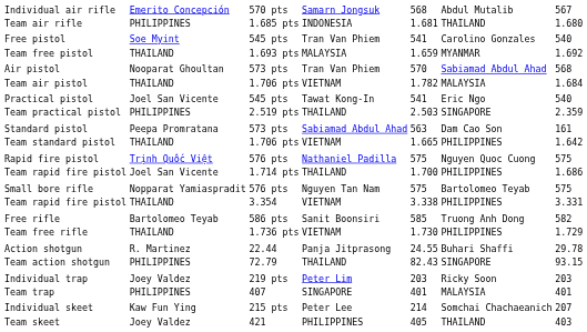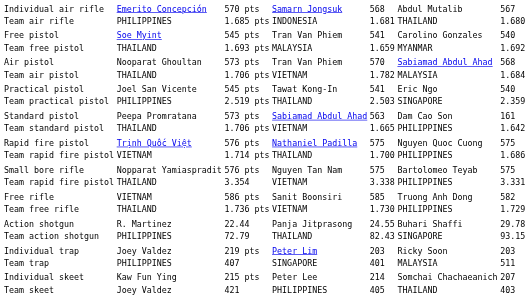 <table>
 <tr>
 <td>Individual air rifle</td>
 <td> <a href='#'>Emerito Concepción</a></td>
 <td>570 pts</td>
 <td> <a href='#'>Samarn Jongsuk</a></td>
 <td>568</td>
 <td> Abdul Mutalib</td>
 <td>567</td>
 </tr>
 <tr>
 <td>Team air rifle</td>
 <td> PHILIPPINES</td>
 <td>1.685 pts</td>
 <td> INDONESIA</td>
 <td>1.681</td>
 <td> THAILAND</td>
 <td>1.680</td>
 </tr>
 <tr>
 <td></td>
 <td></td>
 <td></td>
 </tr>
 <tr>
 <td>Free pistol</td>
 <td> <a href='#'>Soe Myint</a></td>
 <td>545 pts</td>
 <td> Tran Van Phiem</td>
 <td>541</td>
 <td> Carolino Gonzales</td>
 <td>540</td>
 </tr>
 <tr>
 <td>Team free pistol</td>
 <td> THAILAND</td>
 <td>1.693 pts</td>
 <td> MALAYSIA</td>
 <td>1.659</td>
 <td> MYANMAR</td>
 <td>1.692</td>
 </tr>
 <tr>
 <td></td>
 <td></td>
 <td></td>
 </tr>
 <tr>
 <td>Air pistol</td>
 <td> Nooparat Ghoultan</td>
 <td>573 pts</td>
 <td> Tran Van Phiem</td>
 <td>570</td>
 <td> <a href='#'>Sabiamad Abdul Ahad</a></td>
 <td>568</td>
 </tr>
 <tr>
 <td>Team air pistol</td>
 <td> THAILAND</td>
 <td>1.706 pts</td>
 <td> VIETNAM</td>
 <td>1.782</td>
 <td> MALAYSIA</td>
 <td>1.684</td>
 </tr>
 <tr>
 <td></td>
 <td></td>
 <td></td>
 </tr>
 <tr>
 <td>Practical pistol</td>
 <td> Joel San Vicente</td>
 <td>545 pts</td>
 <td> Tawat Kong-In</td>
 <td>541</td>
 <td> Eric Ngo</td>
 <td>540</td>
 </tr>
 <tr>
 <td>Team practical pistol</td>
 <td> PHILIPPINES</td>
 <td>2.519 pts</td>
 <td> THAILAND</td>
 <td>2.503</td>
 <td> SINGAPORE</td>
 <td>2.359</td>
 </tr>
 <tr>
 <td></td>
 <td></td>
 <td></td>
 </tr>
 <tr>
 <td>Standard pistol</td>
 <td> Peepa Promratana</td>
 <td>573 pts</td>
 <td> <a href='#'>Sabiamad Abdul Ahad</a></td>
 <td>563</td>
 <td> Dam Cao Son</td>
 <td>161</td>
 </tr>
 <tr>
 <td>Team standard pistol</td>
 <td> THAILAND</td>
 <td>1.706 pts</td>
 <td> VIETNAM</td>
 <td>1.665</td>
 <td> PHILIPPINES</td>
 <td>1.642</td>
 </tr>
 <tr>
 <td></td>
 <td></td>
 <td></td>
 </tr>
 <tr>
 <td>Rapid fire pistol</td>
 <td> <a href='#'>Trịnh Quốc Việt</a></td>
 <td>576 pts</td>
 <td> <a href='#'>Nathaniel Padilla</a></td>
 <td>575</td>
 <td> Nguyen Quoc Cuong</td>
 <td>575</td>
 </tr>
 <tr>
 <td>Team rapid fire pistol</td>
-<td> Joel San Vicente</td>
+<td> VIETNAM</td>
 <td>1.714 pts</td>
 <td> THAILAND</td>
 <td>1.700</td>
 <td> PHILIPPINES</td>
 <td>1.686</td>
 </tr>
 <tr>
 <td></td>
 <td></td>
 <td></td>
 </tr>
 <tr>
 <td>Small bore rifle</td>
 <td> Nopparat Yamiaspradit</td>
 <td>576 pts</td>
 <td> Nguyen Tan Nam</td>
 <td>575</td>
 <td> Bartolomeo Teyab</td>
 <td>575</td>
 </tr>
 <tr>
 <td>Team rapid fire pistol</td>
 <td> THAILAND</td>
 <td>3.354</td>
 <td> VIETNAM</td>
 <td>3.338</td>
 <td> PHILIPPINES</td>
 <td>3.331</td>
 </tr>
 <tr>
 <td></td>
 <td></td>
 <td></td>
 </tr>
 <tr>
 <td>Free rifle</td>
-<td> Bartolomeo Teyab</td>
+<td> VIETNAM</td>
 <td>586 pts</td>
 <td> Sanit Boonsiri</td>
 <td>585</td>
 <td> Truong Anh Dong</td>
 <td>582</td>
 </tr>
 <tr>
 <td>Team free rifle</td>
 <td> THAILAND</td>
 <td>1.736 pts</td>
 <td> VIETNAM</td>
 <td>1.730</td>
 <td> PHILIPPINES</td>
 <td>1.729</td>
 </tr>
 <tr>
 <td></td>
 <td></td>
 <td></td>
 </tr>
 <tr>
 <td>Action shotgun</td>
 <td> R. Martinez</td>
 <td>22.44</td>
 <td> Panja Jitprasong</td>
 <td>24.55</td>
 <td> Buhari Shaffi</td>
 <td>29.78</td>
 </tr>
 <tr>
 <td>Team action shotgun</td>
 <td> PHILIPPINES</td>
 <td>72.79</td>
 <td> THAILAND</td>
 <td>82.43</td>
 <td> SINGAPORE</td>
 <td>93.15</td>
 </tr>
 <tr>
 <td></td>
 <td></td>
 <td></td>
 </tr>
 <tr>
 <td>Individual trap</td>
 <td> Joey Valdez</td>
 <td>219 pts</td>
 <td> <a href='#'>Peter Lim</a></td>
 <td>203</td>
 <td> Ricky Soon</td>
 <td>203</td>
 </tr>
 <tr>
 <td>Team trap</td>
 <td> PHILIPPINES</td>
 <td>407</td>
 <td> SINGAPORE</td>
 <td>401</td>
 <td> MALAYSIA</td>
-<td>401</td>
+<td>511</td>
 </tr>
 <tr>
 <td></td>
 <td></td>
 <td></td>
 </tr>
 <tr>
 <td>Individual skeet</td>
 <td> Kaw Fun Ying</td>
 <td>215 pts</td>
 <td> Peter Lee</td>
 <td>214</td>
 <td> Somchai Chachaeanich</td>
 <td>207</td>
 </tr>
 <tr>
 <td>Team skeet</td>
 <td> Joey Valdez</td>
 <td>421</td>
 <td> PHILIPPINES</td>
 <td>405</td>
 <td> THAILAND</td>
 <td>403</td>
 </tr>
 </table>
